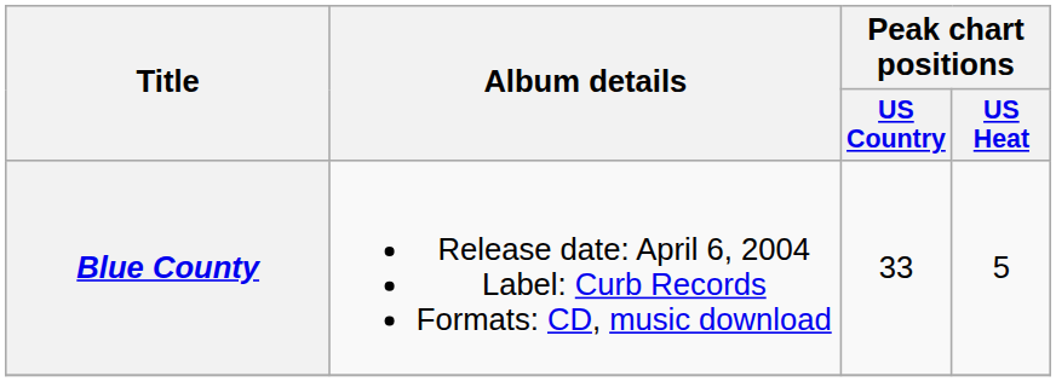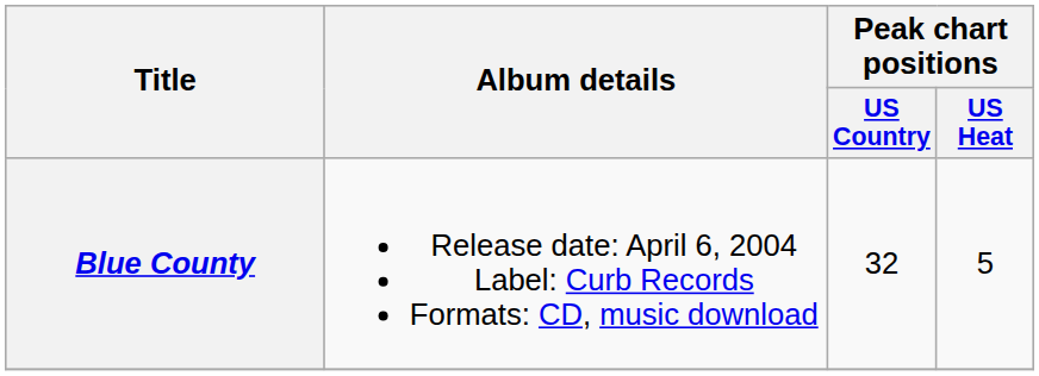 <table class="wikitable plainrowheaders" style="text-align:center;">
 <tr>
 <th rowspan="2" style="width:10em;">Title</th>
 <th rowspan="2" style="width:16em;">Album details</th>
 <th colspan="2">Peak chart<br>positions</th>
 </tr>
 <tr style="font-size:smaller;">
 <th width="45"><a href='#'>US Country</a><br></th>
 <th width="45"><a href='#'>US<br>Heat</a><br></th>
 </tr>
 <tr>
 <th scope="row"><em><a href='#'>Blue County</a></em></th>
 <td><br><ul><li>Release date: April 6, 2004</li><li>Label: <a href='#'>Curb Records</a></li><li>Formats: <a href='#'>CD</a>, <a href='#'>music download</a></li></ul></td>
-<td>33</td>
+<td>32</td>
 <td>5</td>
 </tr>
 <tr>
 </tr>
 </table>
